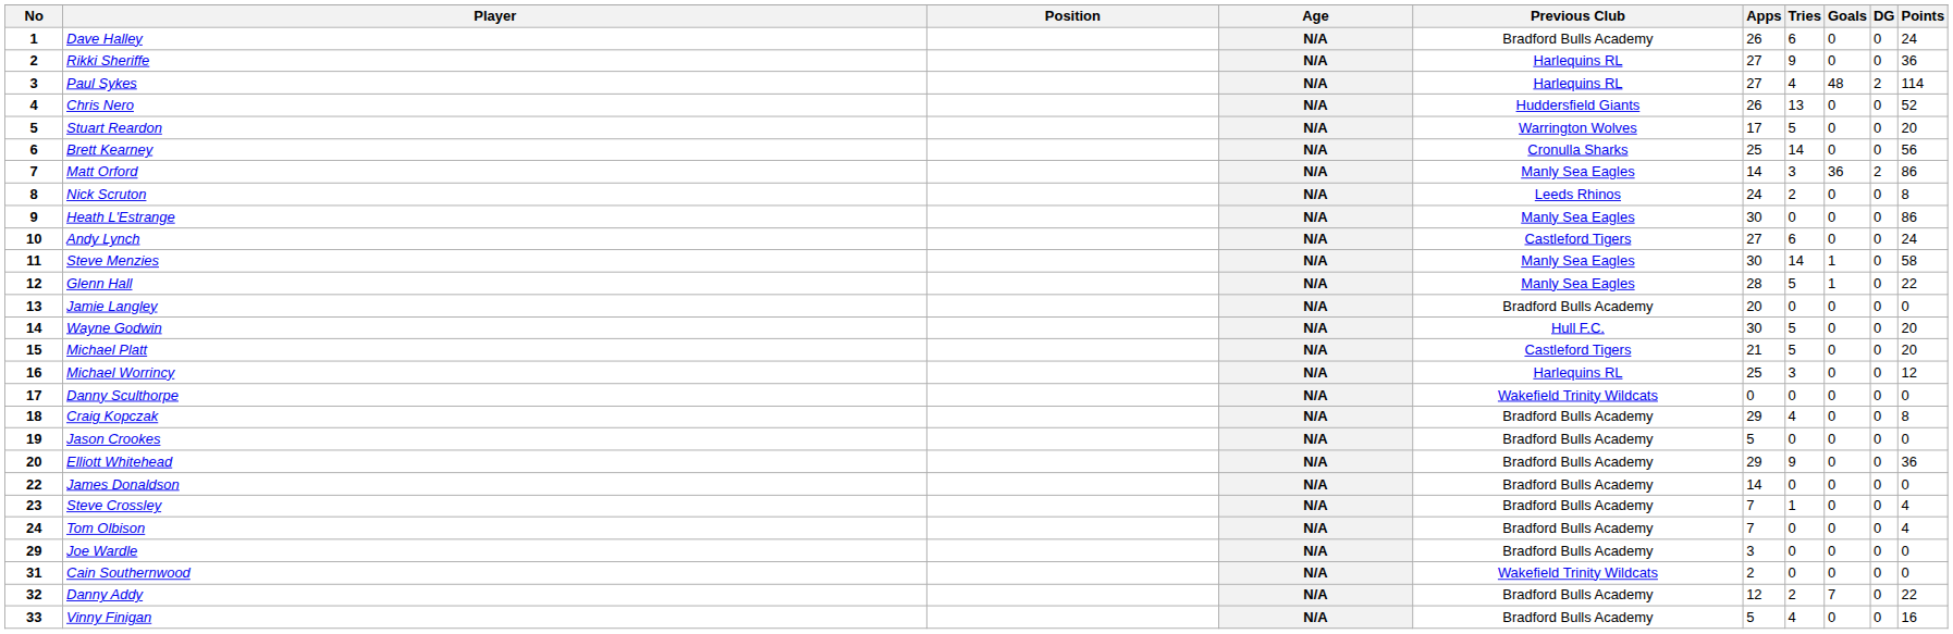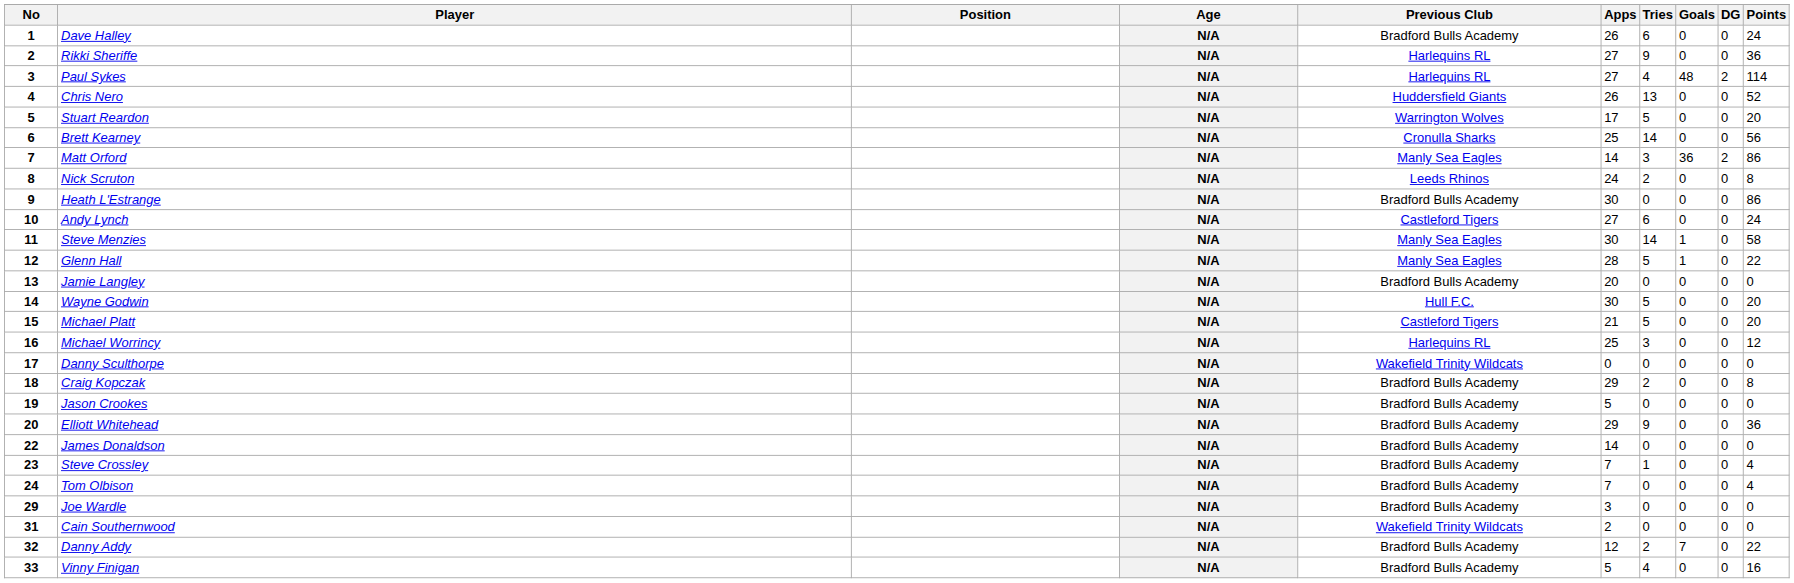 <table class="wikitable sortable" width="100%" style="font-size:90%">
 <tr bgcolor="#efefef">
 </tr>
 <tr bgcolor="#efefef">
 <th width=3%>No</th>
 <th !width=47%>Player</th>
 <th width=15%>Position</th>
 <th width=1%>Age</th>
 <th width=17%>Previous Club</th>
 <th width="20">Apps</th>
 <th width="20">Tries</th>
 <th width="20">Goals</th>
 <th width="20">DG</th>
 <th width="20">Points</th>
 </tr>
 <tr bgcolor=#FFFFFF>
 <td align=center><strong>1</strong></td>
 <td><em><a href='#'>Dave Halley</a></em></td>
 <td align=center></td>
 <th width=10%>N/A</th>
 <td align=center>Bradford Bulls Academy</td>
 <td align=centre>26</td>
 <td align=centre>6</td>
 <td align=centre>0</td>
 <td align=centre>0</td>
 <td align=centre>24</td>
 </tr>
 <tr bgcolor=#FFFFFF>
 <td align=center><strong>2</strong></td>
 <td><em><a href='#'>Rikki Sheriffe</a></em></td>
 <td align=center></td>
 <th width=10%>N/A</th>
 <td align=center><a href='#'>Harlequins RL</a></td>
 <td align=centre>27</td>
 <td align=centre>9</td>
 <td align=centre>0</td>
 <td align=centre>0</td>
 <td align=centre>36</td>
 </tr>
 <tr bgcolor=#FFFFFF>
 <td align=center><strong>3</strong></td>
 <td><em><a href='#'>Paul Sykes</a></em></td>
 <td align=center></td>
 <th width=10%>N/A</th>
 <td align=center><a href='#'>Harlequins RL</a></td>
 <td align=centre>27</td>
 <td align=centre>4</td>
 <td align=centre>48</td>
 <td align=centre>2</td>
 <td align=centre>114</td>
 </tr>
 <tr bgcolor=#FFFFFF>
 <td align=center><strong>4</strong></td>
 <td><em><a href='#'>Chris Nero</a></em></td>
 <td align=center></td>
 <th width=10%>N/A</th>
 <td align=center><a href='#'>Huddersfield Giants</a></td>
 <td align=centre>26</td>
 <td align=centre>13</td>
 <td align=centre>0</td>
 <td align=centre>0</td>
 <td align=centre>52</td>
 </tr>
 <tr bgcolor=#FFFFFF>
 <td align=center><strong>5</strong></td>
 <td><em><a href='#'>Stuart Reardon</a></em></td>
 <td align=center></td>
 <th width=10%>N/A</th>
 <td align=center><a href='#'>Warrington Wolves</a></td>
 <td align=centre>17</td>
 <td align=centre>5</td>
 <td align=centre>0</td>
 <td align=centre>0</td>
 <td align=centre>20</td>
 </tr>
 <tr bgcolor=#FFFFFF>
 <td align=center><strong>6</strong></td>
 <td><em><a href='#'>Brett Kearney</a></em></td>
 <td align=center></td>
 <th width=10%>N/A</th>
 <td align=center><a href='#'>Cronulla Sharks</a></td>
 <td align=centre>25</td>
 <td align=centre>14</td>
 <td align=centre>0</td>
 <td align=centre>0</td>
 <td align=centre>56</td>
 </tr>
 <tr bgcolor=#FFFFFF>
 <td align=center><strong>7</strong></td>
 <td><em><a href='#'>Matt Orford</a></em></td>
 <td align=center></td>
 <th width=10%>N/A</th>
 <td align=center><a href='#'>Manly Sea Eagles</a></td>
 <td align=centre>14</td>
 <td align=centre>3</td>
 <td align=centre>36</td>
 <td align=centre>2</td>
 <td align=centre>86</td>
 </tr>
 <tr bgcolor=#FFFFFF>
 <td align=center><strong>8</strong></td>
 <td><em><a href='#'>Nick Scruton</a></em></td>
 <td align=center></td>
 <th width=10%>N/A</th>
 <td align=center><a href='#'>Leeds Rhinos</a></td>
 <td align=centre>24</td>
 <td align=centre>2</td>
 <td align=centre>0</td>
 <td align=centre>0</td>
 <td align=centre>8</td>
 </tr>
 <tr bgcolor=#FFFFFF>
 <td align=center><strong>9</strong></td>
 <td><em><a href='#'>Heath L'Estrange</a></em></td>
 <td align=center></td>
 <th width=10%>N/A</th>
-<td align=center><a href='#'>Manly Sea Eagles</a></td>
+<td align=center>Bradford Bulls Academy</td>
 <td align=centre>30</td>
 <td align=centre>0</td>
 <td align=centre>0</td>
 <td align=centre>0</td>
 <td align=centre>86</td>
 </tr>
 <tr bgcolor=#FFFFFF>
 <td align=center><strong>10</strong></td>
 <td><em><a href='#'>Andy Lynch</a></em></td>
 <td align=center></td>
 <th width=10%>N/A</th>
 <td align=center><a href='#'>Castleford Tigers</a></td>
 <td align=centre>27</td>
 <td align=centre>6</td>
 <td align=centre>0</td>
 <td align=centre>0</td>
 <td align=centre>24</td>
 </tr>
 <tr bgcolor=#FFFFFF>
 <td align=center><strong>11</strong></td>
 <td><em><a href='#'>Steve Menzies</a></em></td>
 <td align=center></td>
 <th width=10%>N/A</th>
 <td align=center><a href='#'>Manly Sea Eagles</a></td>
 <td align=centre>30</td>
 <td align=centre>14</td>
 <td align=centre>1</td>
 <td align=centre>0</td>
 <td align=centre>58</td>
 </tr>
 <tr bgcolor=#FFFFFF>
 <td align=center><strong>12</strong></td>
 <td><em><a href='#'>Glenn Hall</a></em></td>
 <td align=center></td>
 <th width=10%>N/A</th>
 <td align=center><a href='#'>Manly Sea Eagles</a></td>
 <td align=centre>28</td>
 <td align=centre>5</td>
 <td align=centre>1</td>
 <td align=centre>0</td>
 <td align=centre>22</td>
 </tr>
 <tr bgcolor=#FFFFFF>
 <td align=center><strong>13</strong></td>
 <td><em><a href='#'>Jamie Langley</a></em></td>
 <td align=center></td>
 <th width=10%>N/A</th>
 <td align=center>Bradford Bulls Academy</td>
 <td align=centre>20</td>
 <td align=centre>0</td>
 <td align=centre>0</td>
 <td align=centre>0</td>
 <td align=centre>0</td>
 </tr>
 <tr bgcolor=#FFFFFF>
 <td align=center><strong>14</strong></td>
 <td><em><a href='#'>Wayne Godwin</a></em></td>
 <td align=center></td>
 <th width=10%>N/A</th>
 <td align=center><a href='#'>Hull F.C.</a></td>
 <td align=centre>30</td>
 <td align=centre>5</td>
 <td align=centre>0</td>
 <td align=centre>0</td>
 <td align=centre>20</td>
 </tr>
 <tr bgcolor=#FFFFFF>
 <td align=center><strong>15</strong></td>
 <td><em><a href='#'>Michael Platt</a></em></td>
 <td align=center></td>
 <th width=10%>N/A</th>
 <td align=center><a href='#'>Castleford Tigers</a></td>
 <td align=centre>21</td>
 <td align=centre>5</td>
 <td align=centre>0</td>
 <td align=centre>0</td>
 <td align=centre>20</td>
 </tr>
 <tr bgcolor=#FFFFFF>
 <td align=center><strong>16</strong></td>
 <td><em><a href='#'>Michael Worrincy</a></em></td>
 <td align=center></td>
 <th width=10%>N/A</th>
 <td align=center><a href='#'>Harlequins RL</a></td>
 <td align=centre>25</td>
 <td align=centre>3</td>
 <td align=centre>0</td>
 <td align=centre>0</td>
 <td align=centre>12</td>
 </tr>
 <tr bgcolor=#FFFFFF>
 <td align=center><strong>17</strong></td>
 <td><em><a href='#'>Danny Sculthorpe</a></em></td>
 <td align=center></td>
 <th width=10%>N/A</th>
 <td align=center><a href='#'>Wakefield Trinity Wildcats</a></td>
 <td align=centre>0</td>
 <td align=centre>0</td>
 <td align=centre>0</td>
 <td align=centre>0</td>
 <td align=centre>0</td>
 </tr>
 <tr bgcolor=#FFFFFF>
 <td align=center><strong>18</strong></td>
 <td><em><a href='#'>Craig Kopczak</a></em></td>
 <td align=center></td>
 <th width=10%>N/A</th>
 <td align=center>Bradford Bulls Academy</td>
 <td align=centre>29</td>
-<td align=centre>4</td>
+<td align=centre>2</td>
 <td align=centre>0</td>
 <td align=centre>0</td>
 <td align=centre>8</td>
 </tr>
 <tr bgcolor=#FFFFFF>
 <td align=center><strong>19</strong></td>
 <td><em><a href='#'>Jason Crookes</a></em></td>
 <td align=center></td>
 <th width=10%>N/A</th>
 <td align=center>Bradford Bulls Academy</td>
 <td align=centre>5</td>
 <td align=centre>0</td>
 <td align=centre>0</td>
 <td align=centre>0</td>
 <td align=centre>0</td>
 </tr>
 <tr bgcolor=#FFFFFF>
 <td align=center><strong>20</strong></td>
 <td><em><a href='#'>Elliott Whitehead</a></em></td>
 <td align=center></td>
 <th width=10%>N/A</th>
 <td align=center>Bradford Bulls Academy</td>
 <td align=centre>29</td>
 <td align=centre>9</td>
 <td align=centre>0</td>
 <td align=centre>0</td>
 <td align=centre>36</td>
 </tr>
 <tr bgcolor=#FFFFFF>
 <td align=center><strong>22</strong></td>
 <td><em><a href='#'>James Donaldson</a></em></td>
 <td align=center></td>
 <th width=10%>N/A</th>
 <td align=center>Bradford Bulls Academy</td>
 <td align=centre>14</td>
 <td align=centre>0</td>
 <td align=centre>0</td>
 <td align=centre>0</td>
 <td align=centre>0</td>
 </tr>
 <tr bgcolor=#FFFFFF>
 <td align=center><strong>23</strong></td>
 <td><em><a href='#'>Steve Crossley</a></em></td>
 <td align=center></td>
 <th width=10%>N/A</th>
 <td align=center>Bradford Bulls Academy</td>
 <td align=centre>7</td>
 <td align=centre>1</td>
 <td align=centre>0</td>
 <td align=centre>0</td>
 <td align=centre>4</td>
 </tr>
 <tr bgcolor=#FFFFFF>
 <td align=center><strong>24</strong></td>
 <td><em><a href='#'>Tom Olbison</a></em></td>
 <td align=center></td>
 <th width=10%>N/A</th>
 <td align=center>Bradford Bulls Academy</td>
 <td align=centre>7</td>
 <td align=centre>0</td>
 <td align=centre>0</td>
 <td align=centre>0</td>
 <td align=centre>4</td>
 </tr>
 <tr bgcolor=#FFFFFF>
 <td align=center><strong>29</strong></td>
 <td><em><a href='#'>Joe Wardle</a></em></td>
 <td align=center></td>
 <th width=10%>N/A</th>
 <td align=center>Bradford Bulls Academy</td>
 <td align=centre>3</td>
 <td align=centre>0</td>
 <td align=centre>0</td>
 <td align=centre>0</td>
 <td align=centre>0</td>
 </tr>
 <tr bgcolor=#FFFFFF>
 <td align=center><strong>31</strong></td>
 <td><em><a href='#'>Cain Southernwood</a></em></td>
 <td align=center></td>
 <th width=10%>N/A</th>
 <td align=center><a href='#'>Wakefield Trinity Wildcats</a></td>
 <td align=centre>2</td>
 <td align=centre>0</td>
 <td align=centre>0</td>
 <td align=centre>0</td>
 <td align=centre>0</td>
 </tr>
 <tr bgcolor=#FFFFFF>
 <td align=center><strong>32</strong></td>
 <td><em><a href='#'>Danny Addy</a></em></td>
 <td align=center></td>
 <th width=10%>N/A</th>
 <td align=center>Bradford Bulls Academy</td>
 <td align=centre>12</td>
 <td align=centre>2</td>
 <td align=centre>7</td>
 <td align=centre>0</td>
 <td align=centre>22</td>
 </tr>
 <tr bgcolor=#FFFFFF>
 <td align=center><strong>33</strong></td>
 <td><em><a href='#'>Vinny Finigan</a></em></td>
 <td align=center></td>
 <th width=10%>N/A</th>
 <td align=center>Bradford Bulls Academy</td>
 <td align=centre>5</td>
 <td align=centre>4</td>
 <td align=centre>0</td>
 <td align=centre>0</td>
 <td align=centre>16</td>
 </tr>
 </table>
